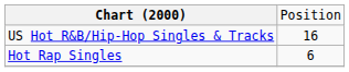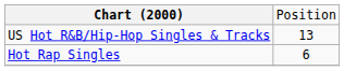 <table class="wikitable">
 <tr>
 <th>Chart (2000)</th>
 <td>Position</td>
 </tr>
 <tr>
 <td>US <a href='#'>Hot R&B/Hip-Hop Singles & Tracks</a></td>
-<td align="center">16</td>
+<td align="center">13</td>
 </tr>
 <tr>
 <td><a href='#'>Hot Rap Singles</a></td>
 <td align="center">6</td>
 </tr>
 <tr>
 </tr>
 </table>
